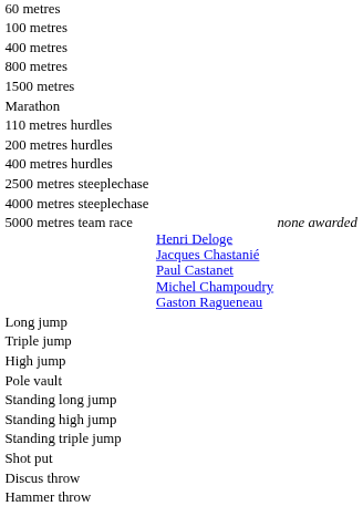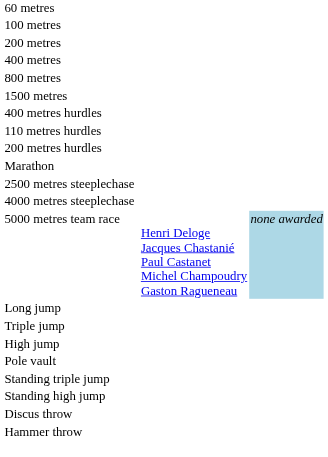 <table>
 <tr>
 <td>60 metres<br></td>
 <td></td>
 <td></td>
 <td></td>
 </tr>
 <tr>
 <td>100 metres<br></td>
+<td></td>
+<td></td>
+<td></td>
+</tr>
+<tr>
+<td>200 metres<br></td>
 <td></td>
 <td></td>
 <td></td>
 </tr>
 <tr>
 <td>400 metres<br></td>
 <td></td>
 <td></td>
 <td></td>
 </tr>
 <tr>
 <td>800 metres<br></td>
 <td></td>
 <td></td>
 <td></td>
 </tr>
 <tr>
 <td>1500 metres<br></td>
 <td></td>
 <td></td>
 <td></td>
 </tr>
 <tr>
-<td>Marathon<br></td>
-<td> </td>
+<td>400 metres hurdles<br></td>
+<td></td>
 <td></td>
 <td></td>
 </tr>
 <tr>
 <td>110 metres hurdles<br></td>
 <td></td>
 <td></td>
 <td></td>
 </tr>
 <tr>
 <td>200 metres hurdles<br></td>
 <td></td>
 <td></td>
 <td></td>
 </tr>
 <tr>
-<td>400 metres hurdles<br></td>
-<td></td>
+<td>Marathon<br></td>
+<td> </td>
 <td></td>
 <td></td>
 </tr>
 <tr>
 <td>2500 metres steeplechase<br></td>
 <td></td>
 <td></td>
 <td></td>
 </tr>
 <tr>
 <td>4000 metres steeplechase<br></td>
 <td></td>
 <td></td>
 <td></td>
 </tr>
 <tr valign="top">
 <td>5000 metres team race<br></td>
 <td><br><br><br><br><br></td>
 <td><br><a href='#'>Henri Deloge</a><br><a href='#'>Jacques Chastanié</a><br><a href='#'>Paul Castanet</a><br><a href='#'>Michel Champoudry</a><br><a href='#'>Gaston Ragueneau</a></td>
-<td><em>none awarded</em></td>
+<td style="background: lightblue;"><em>none awarded</em></td>
 </tr>
 <tr>
 <td>Long jump<br></td>
 <td></td>
 <td></td>
 <td></td>
 </tr>
 <tr>
 <td>Triple jump<br></td>
 <td></td>
 <td></td>
 <td></td>
 </tr>
 <tr>
 <td>High jump<br></td>
 <td></td>
 <td></td>
 <td></td>
 </tr>
 <tr>
 <td>Pole vault<br></td>
 <td></td>
 <td></td>
 <td></td>
 </tr>
 <tr>
-<td>Standing long jump<br></td>
+<td>Standing triple jump<br></td>
 <td></td>
 <td></td>
 <td></td>
 </tr>
 <tr>
 <td>Standing high jump<br></td>
-<td></td>
-<td></td>
-<td></td>
-</tr>
-<tr>
-<td>Standing triple jump<br></td>
-<td></td>
-<td></td>
-<td></td>
-</tr>
-<tr>
-<td>Shot put<br></td>
 <td></td>
 <td></td>
 <td></td>
 </tr>
 <tr>
 <td>Discus throw<br></td>
 <td></td>
 <td></td>
 <td></td>
 </tr>
 <tr>
 <td>Hammer throw<br></td>
 <td></td>
 <td></td>
 <td></td>
 </tr>
 </table>
